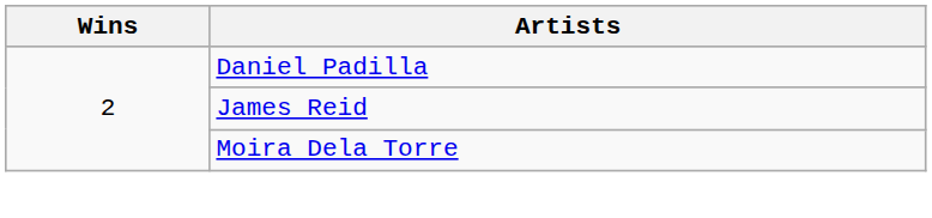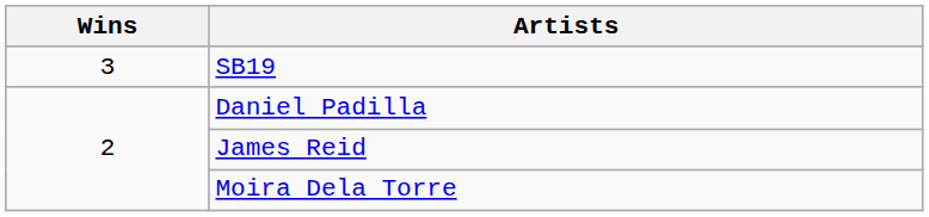 <table class="wikitable"  style="width:30%;">
 <tr>
 <th scope="col">Wins</th>
 <th scope="col">Artists</th>
+</tr>
+<tr>
+<td align=center>3</td>
+<td><a href='#'>SB19</a></td>
 </tr>
 <tr>
 <td rowspan="3" align="center">2</td>
 <td><a href='#'>Daniel Padilla</a></td>
 </tr>
 <tr>
 <td><a href='#'>James Reid</a></td>
 </tr>
 <tr>
 <td><a href='#'>Moira Dela Torre</a></td>
 </tr>
 </table>
